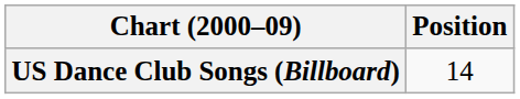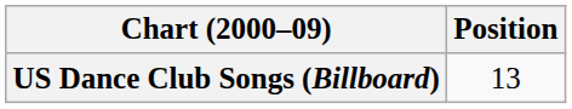 <table class="wikitable plainrowheaders" style="text-align:center">
 <tr>
 <th>Chart (2000–09)</th>
 <th>Position</th>
 </tr>
 <tr ;>
 <th scope="row">US Dance Club Songs (<em>Billboard</em>)</th>
-<td>14</td>
+<td>13</td>
 </tr>
 </table>
